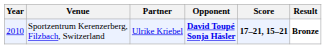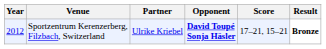 <table class="sortable wikitable" style="font-size: 90%;">
 <tr>
 <th>Year</th>
 <th>Venue</th>
 <th>Partner</th>
 <th>Opponent</th>
 <th>Score</th>
 <th>Result</th>
 </tr>
 <tr style="background:#ECF2FF">
-<td align="center"><a href='#'>2010</a></td>
+<td align="center"><a href='#'>2012</a></td>
 <td align="left">Sportzentrum Kerenzerberg,<br><a href='#'>Filzbach</a>, Switzerland</td>
 <td> <a href='#'>Ulrike Kriebel</a></td>
 <td align="left"><strong> <a href='#'>David Toupé</a><br> <a href='#'>Sonja Häsler</a></strong></td>
-<td align="left"><strong>17–21, 15–21</strong></td>
+<td align="left">17–21, 15–21</td>
 <td style="text-align:left; background:white"> <strong>Bronze</strong></td>
 </tr>
 </table>
